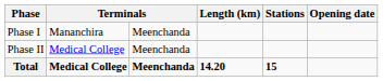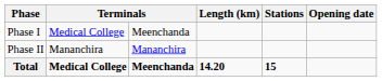 <table class="wikitable">
 <tr>
 <th>Phase</th>
 <th colspan="2">Terminals</th>
 <th>Length (km)</th>
 <th>Stations</th>
 <th>Opening date</th>
 </tr>
 <tr>
 <td>Phase I</td>
-<td>Mananchira</td>
+<td><a href='#'>Medical College</a></td>
 <td>Meenchanda</td>
 <td></td>
 <td></td>
 <td></td>
 </tr>
 <tr>
 <td>Phase II</td>
-<td><a href='#'>Medical College</a></td>
-<td>Meenchanda</td>
+<td>Mananchira</td>
+<td><a href='#'>Mananchira</a></td>
 <td></td>
 <td></td>
 <td></td>
 </tr>
 <tr>
 <th>Total</th>
 <td><strong>Medical College</strong></td>
 <td><strong>Meenchanda</strong></td>
 <td><strong>14.20</strong></td>
 <td><strong>15</strong></td>
 <td></td>
 </tr>
 </table>
